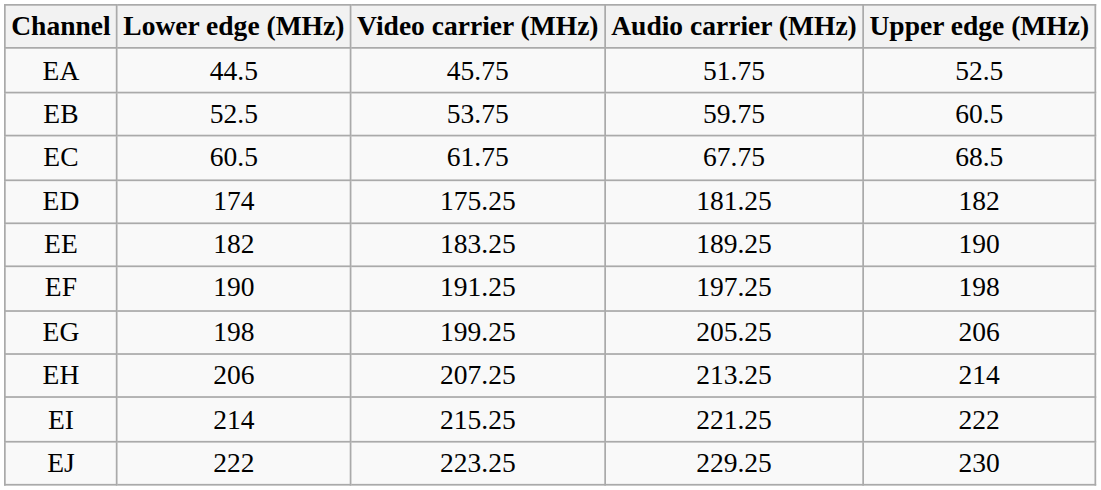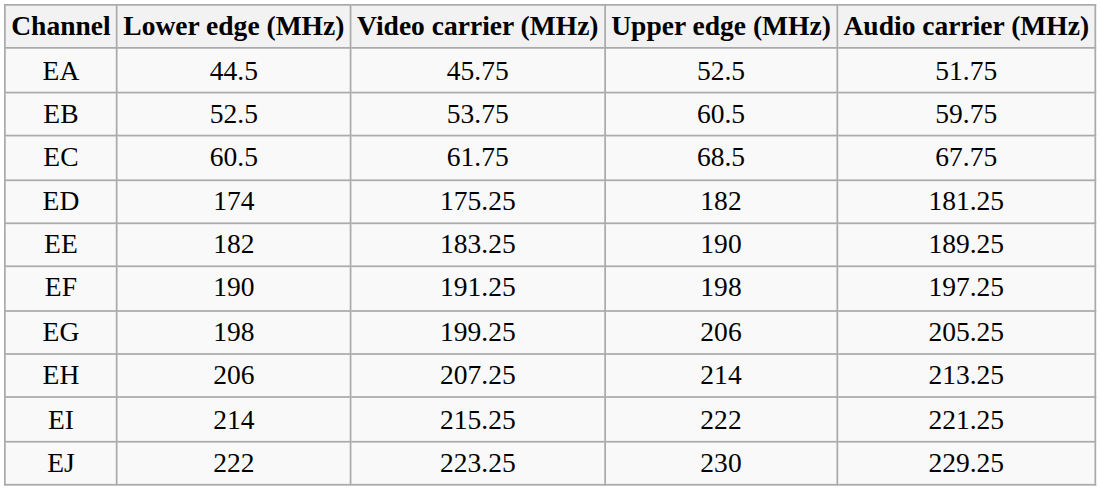 <table class="wikitable" style="text-align: center; border-collapse:collapse">
 <tr>
 <th>Channel</th>
 <th>Lower edge (MHz)</th>
 <th>Video carrier (MHz)</th>
+<th>Upper edge (MHz)</th>
 <th>Audio carrier (MHz)</th>
-<th>Upper edge (MHz)</th>
 </tr>
 <tr>
 <td>EA</td>
 <td>44.5</td>
 <td>45.75</td>
+<td>52.5</td>
 <td>51.75</td>
-<td>52.5</td>
 </tr>
 <tr>
 <td>EB</td>
 <td>52.5</td>
 <td>53.75</td>
+<td>60.5</td>
 <td>59.75</td>
-<td>60.5</td>
 </tr>
 <tr>
 <td>EC</td>
 <td>60.5</td>
 <td>61.75</td>
+<td>68.5</td>
 <td>67.75</td>
-<td>68.5</td>
 </tr>
 <tr>
 <td>ED</td>
 <td>174</td>
 <td>175.25</td>
+<td>182</td>
 <td>181.25</td>
-<td>182</td>
 </tr>
 <tr>
 <td>EE</td>
 <td>182</td>
 <td>183.25</td>
+<td>190</td>
 <td>189.25</td>
-<td>190</td>
 </tr>
 <tr>
 <td>EF</td>
 <td>190</td>
 <td>191.25</td>
+<td>198</td>
 <td>197.25</td>
-<td>198</td>
 </tr>
 <tr>
 <td>EG</td>
 <td>198</td>
 <td>199.25</td>
+<td>206</td>
 <td>205.25</td>
-<td>206</td>
 </tr>
 <tr>
 <td>EH</td>
 <td>206</td>
 <td>207.25</td>
+<td>214</td>
 <td>213.25</td>
-<td>214</td>
 </tr>
 <tr>
 <td>EI</td>
 <td>214</td>
 <td>215.25</td>
+<td>222</td>
 <td>221.25</td>
-<td>222</td>
 </tr>
 <tr>
 <td>EJ</td>
 <td>222</td>
 <td>223.25</td>
+<td>230</td>
 <td>229.25</td>
-<td>230</td>
 </tr>
 </table>
